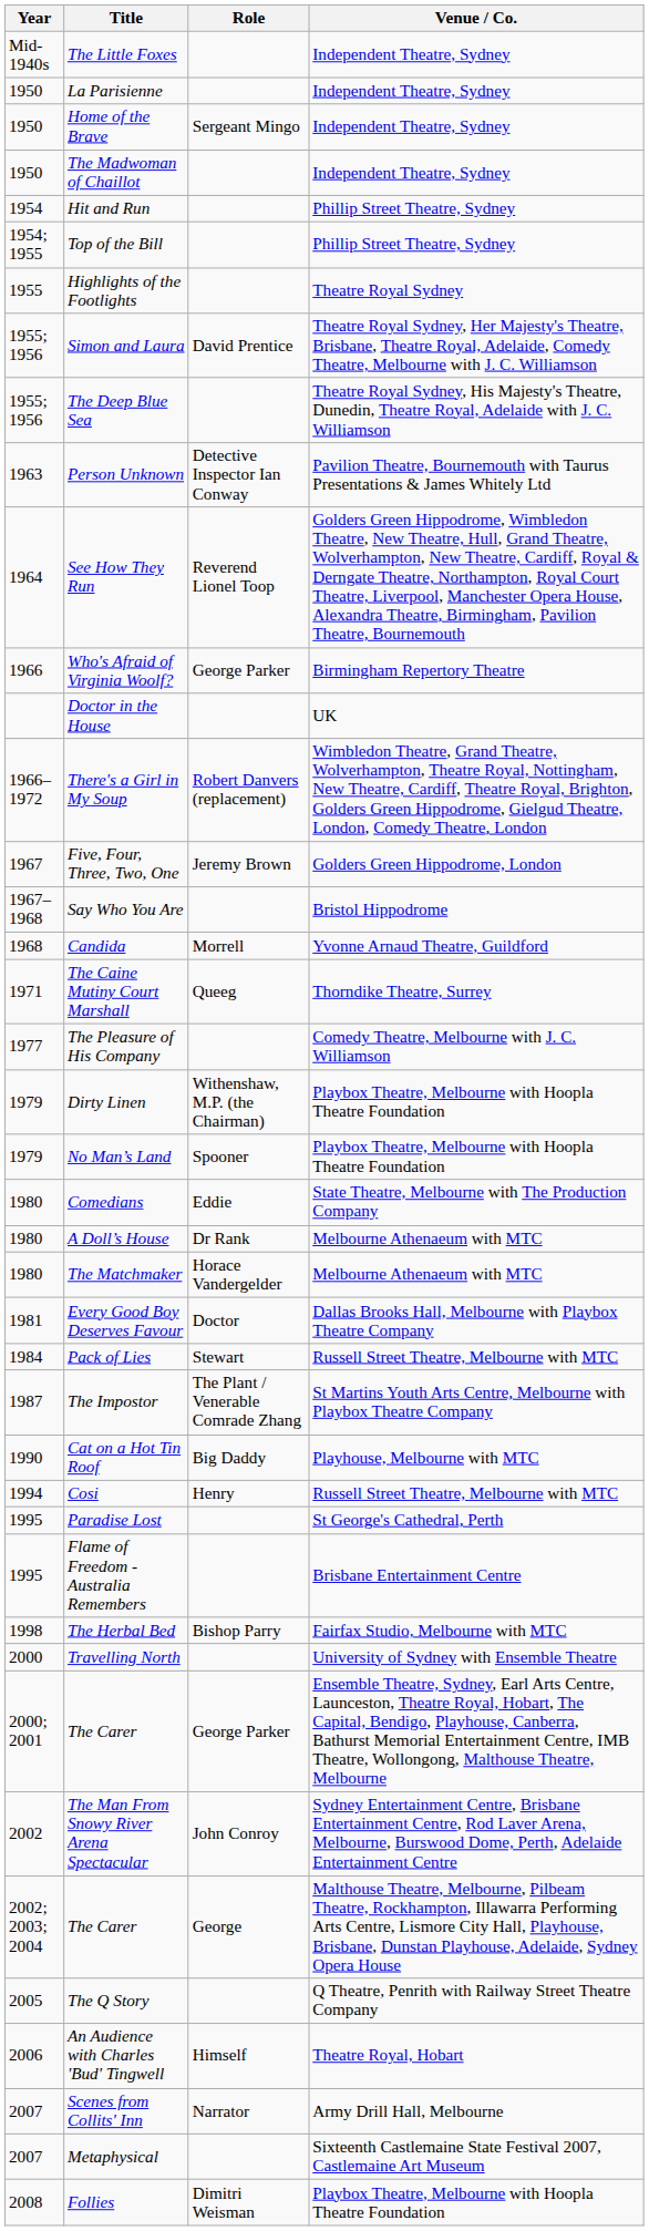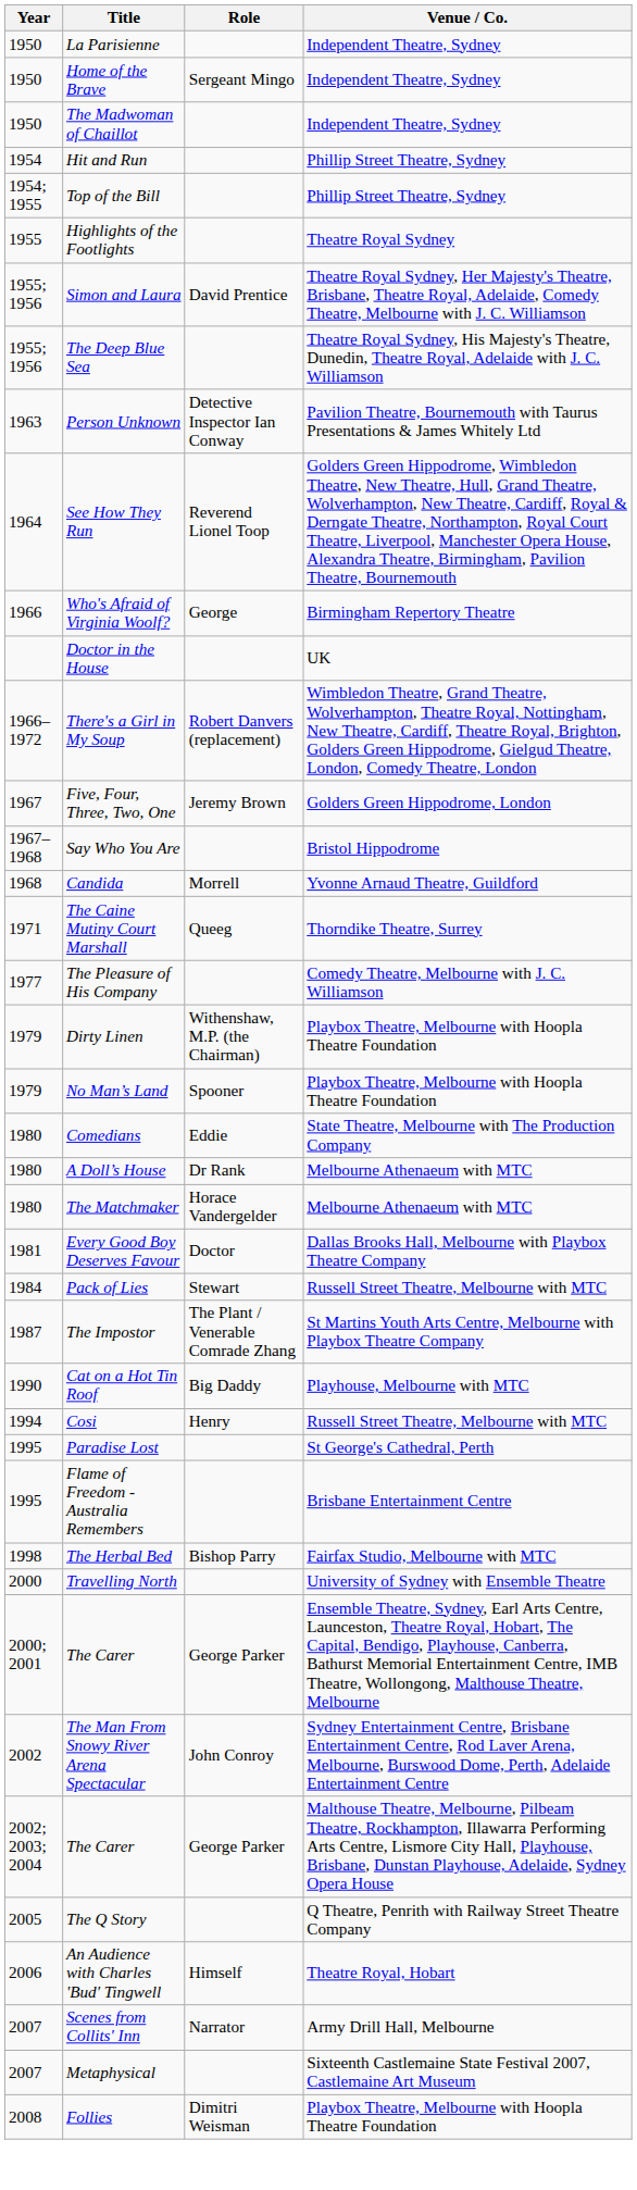 <table class=wikitable>
 <tr>
 <th>Year</th>
 <th>Title</th>
 <th>Role</th>
 <th>Venue / Co.</th>
-</tr>
-<tr>
-<td>Mid-1940s</td>
-<td><em><a href='#'>The Little Foxes</a></em></td>
-<td></td>
-<td><a href='#'>Independent Theatre, Sydney</a></td>
 </tr>
 <tr>
 <td>1950</td>
 <td><em>La Parisienne</em></td>
 <td></td>
 <td><a href='#'>Independent Theatre, Sydney</a></td>
 </tr>
 <tr>
 <td>1950</td>
 <td><em><a href='#'>Home of the Brave</a></em></td>
 <td>Sergeant Mingo</td>
 <td><a href='#'>Independent Theatre, Sydney</a></td>
 </tr>
 <tr>
 <td>1950</td>
 <td><em><a href='#'>The Madwoman of Chaillot</a></em></td>
 <td></td>
 <td><a href='#'>Independent Theatre, Sydney</a></td>
 </tr>
 <tr>
 <td>1954</td>
 <td><em>Hit and Run</em></td>
 <td></td>
 <td><a href='#'>Phillip Street Theatre, Sydney</a></td>
 </tr>
 <tr>
 <td>1954; 1955</td>
 <td><em>Top of the Bill</em></td>
 <td></td>
 <td><a href='#'>Phillip Street Theatre, Sydney</a></td>
 </tr>
 <tr>
 <td>1955</td>
 <td><em>Highlights of the Footlights</em></td>
 <td></td>
 <td><a href='#'>Theatre Royal Sydney</a></td>
 </tr>
 <tr>
 <td>1955; 1956</td>
 <td><em><a href='#'>Simon and Laura</a></em></td>
 <td>David Prentice</td>
 <td><a href='#'>Theatre Royal Sydney</a>, <a href='#'>Her Majesty's Theatre, Brisbane</a>, <a href='#'>Theatre Royal, Adelaide</a>, <a href='#'>Comedy Theatre, Melbourne</a> with <a href='#'>J. C. Williamson</a></td>
 </tr>
 <tr>
 <td>1955; 1956</td>
 <td><em><a href='#'>The Deep Blue Sea</a></em></td>
 <td></td>
 <td><a href='#'>Theatre Royal Sydney</a>, His Majesty's Theatre, Dunedin, <a href='#'>Theatre Royal, Adelaide</a> with <a href='#'>J. C. Williamson</a></td>
 </tr>
 <tr>
 <td>1963</td>
 <td><em><a href='#'>Person Unknown</a></em></td>
 <td>Detective Inspector Ian Conway</td>
 <td><a href='#'>Pavilion Theatre, Bournemouth</a> with Taurus Presentations &  James Whitely Ltd</td>
 </tr>
 <tr>
 <td>1964</td>
 <td><em><a href='#'>See How They Run</a></em></td>
 <td>Reverend Lionel Toop</td>
 <td><a href='#'>Golders Green Hippodrome</a>, <a href='#'>Wimbledon Theatre</a>, <a href='#'>New Theatre, Hull</a>, <a href='#'>Grand Theatre, Wolverhampton</a>, <a href='#'>New Theatre, Cardiff</a>, <a href='#'>Royal & Derngate Theatre, Northampton</a>, <a href='#'>Royal Court Theatre, Liverpool</a>, <a href='#'>Manchester Opera House</a>, <a href='#'>Alexandra Theatre, Birmingham</a>, <a href='#'>Pavilion Theatre, Bournemouth</a></td>
 </tr>
 <tr>
 <td>1966</td>
 <td><em><a href='#'>Who's Afraid of Virginia Woolf?</a></em></td>
-<td>George Parker</td>
+<td>George</td>
 <td><a href='#'>Birmingham Repertory Theatre</a></td>
 </tr>
 <tr>
 <td></td>
 <td><em><a href='#'>Doctor in the House</a></em></td>
 <td></td>
 <td>UK</td>
 </tr>
 <tr>
 <td>1966–1972</td>
 <td><em><a href='#'>There's a Girl in My Soup</a></em></td>
 <td><a href='#'>Robert Danvers</a> (replacement)</td>
 <td><a href='#'>Wimbledon Theatre</a>, <a href='#'>Grand Theatre, Wolverhampton</a>, <a href='#'>Theatre Royal, Nottingham</a>, <a href='#'>New Theatre, Cardiff</a>, <a href='#'>Theatre Royal, Brighton</a>, <a href='#'>Golders Green Hippodrome</a>, <a href='#'>Gielgud Theatre, London</a>, <a href='#'>Comedy Theatre, London</a></td>
 </tr>
 <tr>
 <td>1967</td>
 <td><em>Five, Four, Three, Two, One</em></td>
 <td>Jeremy Brown</td>
 <td><a href='#'>Golders Green Hippodrome, London</a></td>
 </tr>
 <tr>
 <td>1967–1968</td>
 <td><em>Say Who You Are</em></td>
 <td></td>
 <td><a href='#'>Bristol Hippodrome</a></td>
 </tr>
 <tr>
 <td>1968</td>
 <td><em><a href='#'>Candida</a></em></td>
 <td>Morrell</td>
 <td><a href='#'>Yvonne Arnaud Theatre, Guildford</a></td>
 </tr>
 <tr>
 <td>1971</td>
 <td><em><a href='#'>The Caine Mutiny Court Marshall</a></em></td>
 <td>Queeg</td>
 <td><a href='#'>Thorndike Theatre, Surrey</a></td>
 </tr>
 <tr>
 <td>1977</td>
 <td><em>The Pleasure of His Company</em></td>
 <td></td>
 <td><a href='#'>Comedy Theatre, Melbourne</a> with <a href='#'>J. C. Williamson</a></td>
 </tr>
 <tr>
 <td>1979</td>
 <td><em>Dirty Linen</em></td>
 <td>Withenshaw, M.P. (the Chairman)</td>
 <td><a href='#'>Playbox Theatre, Melbourne</a> with Hoopla Theatre Foundation</td>
 </tr>
 <tr>
 <td>1979</td>
 <td><em><a href='#'>No Man’s Land</a></em></td>
 <td>Spooner</td>
 <td><a href='#'>Playbox Theatre, Melbourne</a> with Hoopla Theatre Foundation</td>
 </tr>
 <tr>
 <td>1980</td>
 <td><em><a href='#'>Comedians</a></em></td>
 <td>Eddie</td>
 <td><a href='#'>State Theatre, Melbourne</a> with  <a href='#'>The Production Company</a></td>
 </tr>
 <tr>
 <td>1980</td>
 <td><em><a href='#'>A Doll’s House</a></em></td>
 <td>Dr Rank</td>
 <td><a href='#'>Melbourne Athenaeum</a> with <a href='#'>MTC</a></td>
 </tr>
 <tr>
 <td>1980</td>
 <td><em><a href='#'>The Matchmaker</a></em></td>
 <td>Horace Vandergelder</td>
 <td><a href='#'>Melbourne Athenaeum</a> with <a href='#'>MTC</a></td>
 </tr>
 <tr>
 <td>1981</td>
 <td><em><a href='#'>Every Good Boy Deserves Favour</a></em></td>
 <td>Doctor</td>
 <td><a href='#'>Dallas Brooks Hall, Melbourne</a> with <a href='#'>Playbox Theatre Company</a></td>
 </tr>
 <tr>
 <td>1984</td>
 <td><em><a href='#'>Pack of Lies</a></em></td>
 <td>Stewart</td>
 <td><a href='#'>Russell Street Theatre, Melbourne</a> with <a href='#'>MTC</a></td>
 </tr>
 <tr>
 <td>1987</td>
 <td><em>The Impostor</em></td>
 <td>The Plant / Venerable Comrade Zhang</td>
 <td><a href='#'>St Martins Youth Arts Centre, Melbourne</a> with <a href='#'>Playbox Theatre Company</a></td>
 </tr>
 <tr>
 <td>1990</td>
 <td><em><a href='#'>Cat on a Hot Tin Roof</a></em></td>
 <td>Big Daddy</td>
 <td><a href='#'>Playhouse, Melbourne</a> with <a href='#'>MTC</a></td>
 </tr>
 <tr>
 <td>1994</td>
 <td><em><a href='#'>Cosi</a></em></td>
 <td>Henry</td>
 <td><a href='#'>Russell Street Theatre, Melbourne</a> with <a href='#'>MTC</a></td>
 </tr>
 <tr>
 <td>1995</td>
 <td><em><a href='#'>Paradise Lost</a></em></td>
 <td></td>
 <td><a href='#'>St George's Cathedral, Perth</a></td>
 </tr>
 <tr>
 <td>1995</td>
 <td><em>Flame of Freedom - Australia Remembers</em></td>
 <td></td>
 <td><a href='#'>Brisbane Entertainment Centre</a></td>
 </tr>
 <tr>
 <td>1998</td>
 <td><em><a href='#'>The Herbal Bed</a></em></td>
 <td>Bishop Parry</td>
 <td><a href='#'>Fairfax Studio, Melbourne</a> with <a href='#'>MTC</a></td>
 </tr>
 <tr>
 <td>2000</td>
 <td><em><a href='#'>Travelling North</a></em></td>
 <td></td>
 <td><a href='#'>University of Sydney</a> with <a href='#'>Ensemble Theatre</a></td>
 </tr>
 <tr>
 <td>2000; 2001</td>
 <td><em>The Carer</em></td>
 <td>George Parker</td>
 <td><a href='#'>Ensemble Theatre, Sydney</a>, Earl Arts Centre, Launceston, <a href='#'>Theatre Royal, Hobart</a>, <a href='#'>The Capital, Bendigo</a>, <a href='#'>Playhouse, Canberra</a>, Bathurst Memorial Entertainment Centre, IMB Theatre, Wollongong, <a href='#'>Malthouse Theatre, Melbourne</a></td>
 </tr>
 <tr>
 <td>2002</td>
 <td><em><a href='#'>The Man From Snowy River Arena Spectacular</a></em></td>
 <td>John Conroy</td>
 <td><a href='#'>Sydney Entertainment Centre</a>, <a href='#'>Brisbane Entertainment Centre</a>, <a href='#'>Rod Laver Arena, Melbourne</a>, <a href='#'>Burswood Dome, Perth</a>, <a href='#'>Adelaide Entertainment Centre</a></td>
 </tr>
 <tr>
 <td>2002; 2003; 2004</td>
 <td><em>The Carer</em></td>
-<td>George</td>
+<td>George Parker</td>
 <td><a href='#'>Malthouse Theatre, Melbourne</a>, <a href='#'>Pilbeam Theatre, Rockhampton</a>, Illawarra Performing Arts Centre, Lismore City Hall, <a href='#'>Playhouse, Brisbane</a>, <a href='#'>Dunstan Playhouse, Adelaide</a>, <a href='#'>Sydney Opera House</a></td>
 </tr>
 <tr>
 <td>2005</td>
 <td><em>The Q Story</em></td>
 <td></td>
 <td>Q Theatre, Penrith with Railway Street Theatre Company</td>
 </tr>
 <tr>
 <td>2006</td>
 <td><em>An Audience with Charles 'Bud' Tingwell</em></td>
 <td>Himself</td>
 <td><a href='#'>Theatre Royal, Hobart</a></td>
 </tr>
 <tr>
 <td>2007</td>
 <td><em><a href='#'>Scenes from Collits' Inn</a></em></td>
 <td>Narrator</td>
 <td>Army Drill Hall, Melbourne</td>
 </tr>
 <tr>
 <td>2007</td>
 <td><em>Metaphysical</em></td>
 <td></td>
 <td>Sixteenth Castlemaine State Festival 2007, <a href='#'>Castlemaine Art Museum</a></td>
 </tr>
 <tr>
 <td>2008</td>
 <td><em><a href='#'>Follies</a></em></td>
 <td>Dimitri Weisman</td>
 <td><a href='#'>Playbox Theatre, Melbourne</a> with Hoopla Theatre Foundation</td>
 </tr>
 </table>
